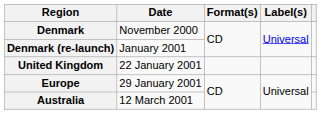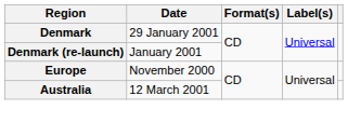 <table class="wikitable plainrowheaders">
 <tr>
 <th scope="col">Region</th>
 <th scope="col">Date</th>
 <th scope="col">Format(s)</th>
 <th scope="col">Label(s)</th>
 <th scope="col"></th>
 </tr>
 <tr>
 <th scope="row">Denmark</th>
-<td>November 2000</td>
+<td>29 January 2001</td>
 <td rowspan="2">CD</td>
 <td rowspan="2"><a href='#'>Universal</a></td>
 <td rowspan="2"></td>
 </tr>
 <tr>
 <th scope="row">Denmark (re-launch)</th>
 <td>January 2001</td>
 </tr>
 <tr>
-<th scope="row">United Kingdom</th>
-<td>22 January 2001</td>
-<td></td>
-<td></td>
-<td></td>
-</tr>
-<tr>
 <th scope="row">Europe</th>
-<td>29 January 2001</td>
+<td>November 2000</td>
 <td rowspan="2">CD</td>
 <td rowspan="2">Universal</td>
 <td></td>
 </tr>
 <tr>
 <th scope="row">Australia</th>
 <td>12 March 2001</td>
 <td></td>
 </tr>
 </table>
